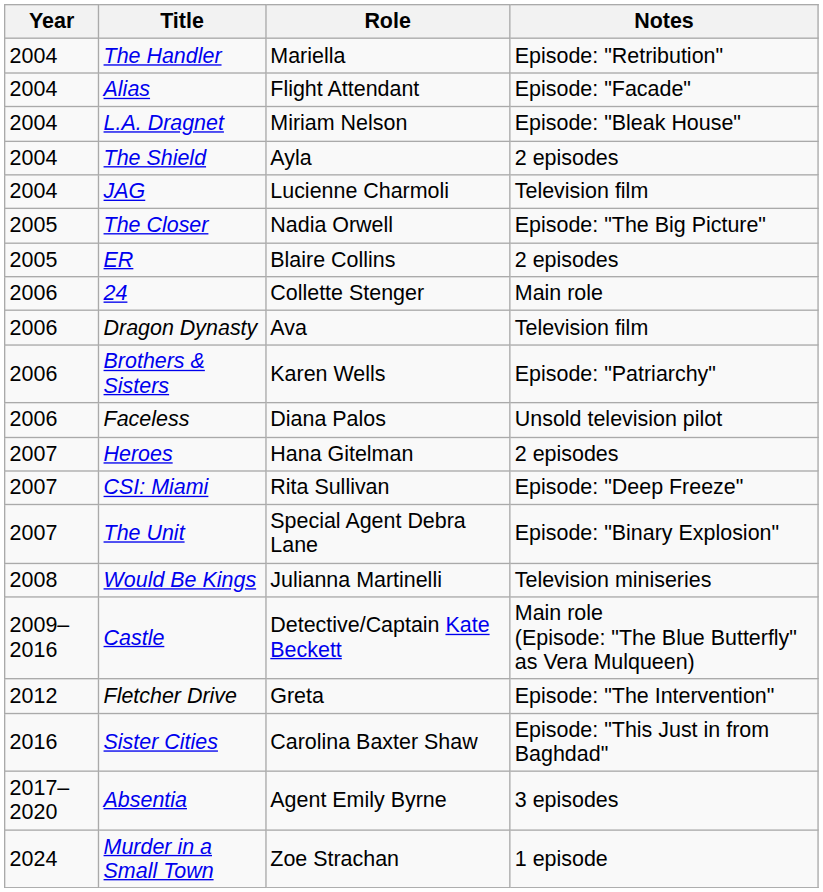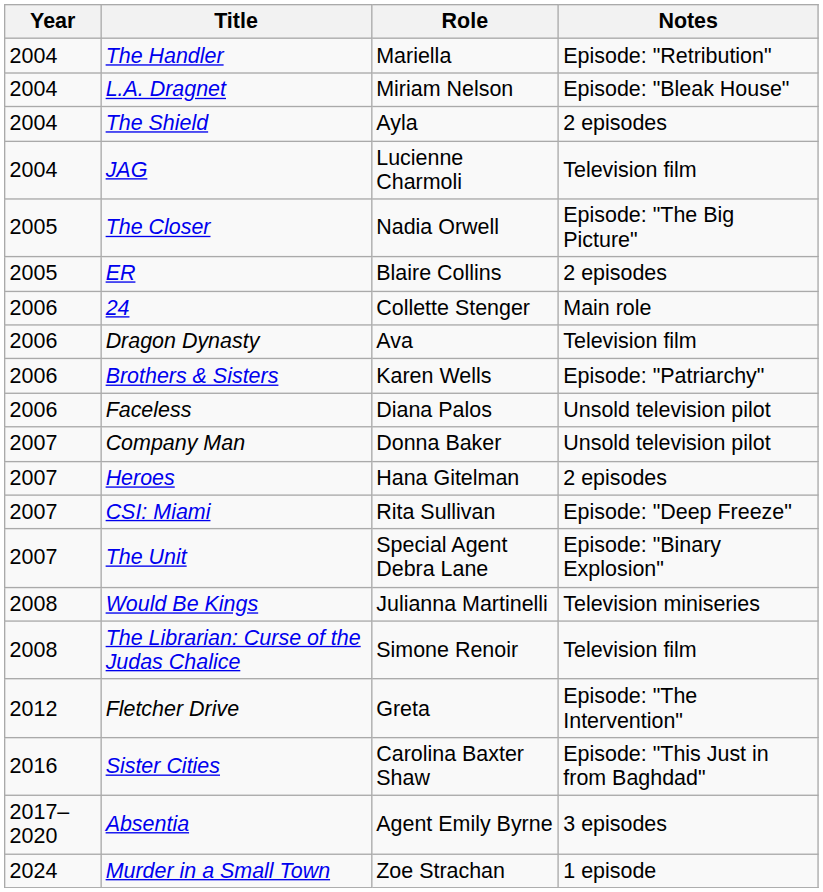 <table class="wikitable sortable">
 <tr>
 <th>Year</th>
 <th>Title</th>
 <th>Role</th>
 <th class="unsortable">Notes</th>
 </tr>
 <tr>
 <td>2004</td>
 <td data-sort-value="Handler, The"><em><a href='#'>The Handler</a></em></td>
 <td>Mariella</td>
 <td>Episode: "Retribution"</td>
-</tr>
-<tr>
-<td>2004</td>
-<td><em><a href='#'>Alias</a></em></td>
-<td>Flight Attendant</td>
-<td>Episode: "Facade"</td>
 </tr>
 <tr>
 <td>2004</td>
 <td><em><a href='#'>L.A. Dragnet</a></em></td>
 <td>Miriam Nelson</td>
 <td>Episode: "Bleak House"</td>
 </tr>
 <tr>
 <td>2004</td>
 <td data-sort-value="Shield, The"><em><a href='#'>The Shield</a></em></td>
 <td>Ayla</td>
 <td>2 episodes</td>
 </tr>
 <tr>
 <td>2004</td>
 <td><em><a href='#'>JAG</a></em></td>
 <td>Lucienne Charmoli</td>
 <td>Television film</td>
 </tr>
 <tr>
 <td>2005</td>
 <td data-sort-value="Closer, The"><em><a href='#'>The Closer</a></em></td>
 <td>Nadia Orwell</td>
 <td>Episode: "The Big Picture"</td>
 </tr>
 <tr>
 <td>2005</td>
 <td><em><a href='#'>ER</a></em></td>
 <td>Blaire Collins</td>
 <td>2 episodes</td>
 </tr>
 <tr>
 <td>2006</td>
 <td><em><a href='#'>24</a></em></td>
 <td>Collette Stenger</td>
 <td>Main role</td>
 </tr>
 <tr>
 <td>2006</td>
 <td><em>Dragon Dynasty</em></td>
 <td>Ava</td>
 <td>Television film</td>
 </tr>
 <tr>
 <td>2006</td>
 <td><em><a href='#'>Brothers & Sisters</a></em></td>
 <td>Karen Wells</td>
 <td>Episode: "Patriarchy"</td>
 </tr>
 <tr>
 <td>2006</td>
 <td><em>Faceless</em></td>
 <td>Diana Palos</td>
 <td>Unsold television pilot</td>
 </tr>
 <tr>
 <td>2007</td>
+<td><em>Company Man</em></td>
+<td>Donna Baker</td>
+<td>Unsold television pilot</td>
+</tr>
+<tr>
+<td>2007</td>
 <td><em><a href='#'>Heroes</a></em></td>
 <td>Hana Gitelman</td>
 <td>2 episodes</td>
 </tr>
 <tr>
 <td>2007</td>
 <td><em><a href='#'>CSI: Miami</a></em></td>
 <td>Rita Sullivan</td>
 <td>Episode: "Deep Freeze"</td>
 </tr>
 <tr>
 <td>2007</td>
 <td data-sort-value="Unit, The"><em><a href='#'>The Unit</a></em></td>
 <td>Special Agent Debra Lane</td>
 <td>Episode: "Binary Explosion"</td>
 </tr>
 <tr>
 <td>2008</td>
 <td><em><a href='#'>Would Be Kings</a></em></td>
 <td>Julianna Martinelli</td>
 <td>Television miniseries</td>
 </tr>
 <tr>
-<td>2009–2016</td>
-<td><em><a href='#'>Castle</a></em></td>
-<td>Detective/Captain <a href='#'>Kate Beckett</a></td>
-<td>Main role<br>(Episode: "The Blue Butterfly" as Vera Mulqueen)</td>
+<td>2008</td>
+<td data-sort-value="Librarian: Curse of the Judas Chalice, The"><em><a href='#'>The Librarian: Curse of the Judas Chalice</a></em></td>
+<td>Simone Renoir</td>
+<td>Television film</td>
 </tr>
 <tr>
 <td>2012</td>
 <td><em>Fletcher Drive</em></td>
 <td>Greta</td>
 <td>Episode: "The Intervention"</td>
 </tr>
 <tr>
 <td>2016</td>
 <td><em><a href='#'>Sister Cities</a></em></td>
 <td>Carolina Baxter Shaw</td>
 <td>Episode: "This Just in from Baghdad"</td>
 </tr>
 <tr>
 <td>2017–2020</td>
 <td><em><a href='#'>Absentia</a></em></td>
 <td>Agent Emily Byrne</td>
 <td>3 episodes</td>
 </tr>
 <tr>
 <td>2024</td>
 <td><em><a href='#'>Murder in a Small Town</a></em></td>
 <td>Zoe Strachan</td>
 <td>1 episode</td>
 </tr>
 </table>
